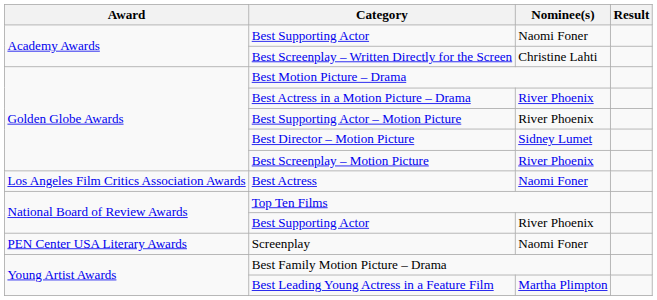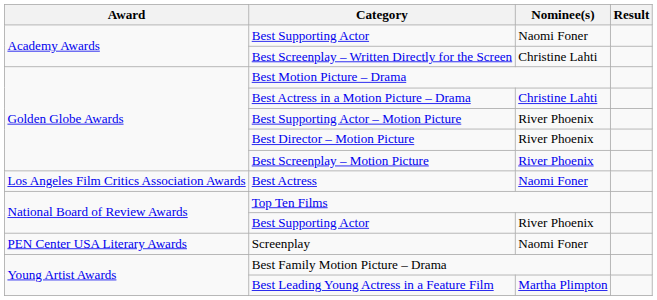 <table class="wikitable plainrowheaders">
 <tr>
 <th>Award</th>
 <th>Category</th>
 <th>Nominee(s)</th>
 <th>Result</th>
 </tr>
 <tr>
 <td rowspan="2"><a href='#'>Academy Awards</a></td>
 <td><a href='#'>Best Supporting Actor</a></td>
 <td>Naomi Foner</td>
 <td></td>
 </tr>
 <tr>
 <td><a href='#'>Best Screenplay – Written Directly for the Screen</a></td>
 <td>Christine Lahti</td>
 <td></td>
 </tr>
 <tr>
 <td rowspan="5"><a href='#'>Golden Globe Awards</a></td>
 <td colspan=2><a href='#'>Best Motion Picture – Drama</a></td>
 <td></td>
 </tr>
 <tr>
 <td><a href='#'>Best Actress in a Motion Picture – Drama</a></td>
-<td><a href='#'>River Phoenix</a></td>
+<td><a href='#'>Christine Lahti</a></td>
 <td></td>
 </tr>
 <tr>
 <td><a href='#'>Best Supporting Actor – Motion Picture</a></td>
 <td>River Phoenix</td>
 <td></td>
 </tr>
 <tr>
 <td><a href='#'>Best Director – Motion Picture</a></td>
-<td><a href='#'>Sidney Lumet</a></td>
+<td>River Phoenix</td>
 <td></td>
 </tr>
 <tr>
 <td><a href='#'>Best Screenplay – Motion Picture</a></td>
 <td><a href='#'>River Phoenix</a></td>
 <td></td>
 </tr>
 <tr>
 <td><a href='#'>Los Angeles Film Critics Association Awards</a></td>
 <td><a href='#'>Best Actress</a></td>
 <td><a href='#'>Naomi Foner</a></td>
 <td></td>
 </tr>
 <tr>
 <td rowspan="2"><a href='#'>National Board of Review Awards</a></td>
 <td colspan=2><a href='#'>Top Ten Films</a></td>
 <td></td>
 </tr>
 <tr>
 <td><a href='#'>Best Supporting Actor</a></td>
 <td>River Phoenix</td>
 <td></td>
 </tr>
 <tr>
 <td><a href='#'>PEN Center USA Literary Awards</a></td>
 <td>Screenplay</td>
 <td>Naomi Foner</td>
 <td></td>
 </tr>
 <tr>
 <td rowspan="2"><a href='#'>Young Artist Awards</a></td>
 <td colspan=2>Best Family Motion Picture – Drama</td>
 <td></td>
 </tr>
 <tr>
 <td><a href='#'>Best Leading Young Actress in a Feature Film</a></td>
 <td><a href='#'>Martha Plimpton</a></td>
 <td></td>
 </tr>
 </table>
